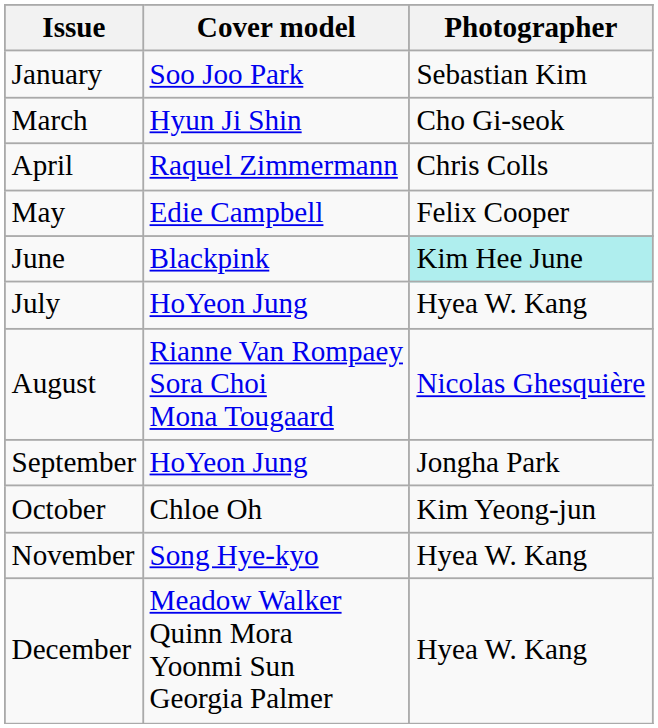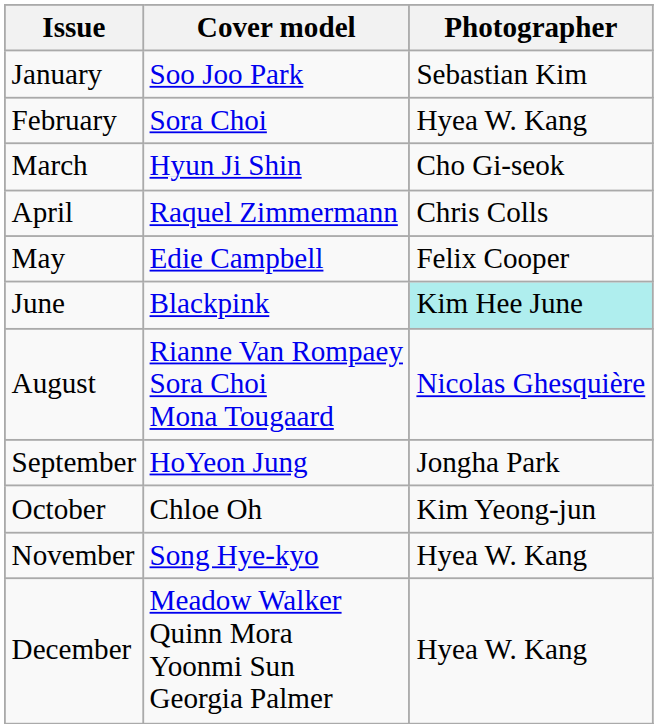 <table class="sortable wikitable">
 <tr>
 <th>Issue</th>
 <th>Cover model</th>
 <th>Photographer</th>
 </tr>
 <tr>
 <td>January</td>
 <td><a href='#'>Soo Joo Park</a></td>
 <td>Sebastian Kim</td>
+</tr>
+<tr>
+<td>February</td>
+<td><a href='#'>Sora Choi</a></td>
+<td>Hyea W. Kang</td>
 </tr>
 <tr>
 <td>March</td>
 <td><a href='#'>Hyun Ji Shin</a></td>
 <td>Cho Gi-seok</td>
 </tr>
 <tr>
 <td>April</td>
 <td><a href='#'>Raquel Zimmermann</a></td>
 <td>Chris Colls</td>
 </tr>
 <tr>
 <td>May</td>
 <td><a href='#'>Edie Campbell</a></td>
 <td>Felix Cooper</td>
 </tr>
 <tr>
 <td>June</td>
 <td><a href='#'>Blackpink</a></td>
 <td style="background: paleturquoise;">Kim Hee June</td>
-</tr>
-<tr>
-<td>July</td>
-<td><a href='#'>HoYeon Jung</a></td>
-<td>Hyea W. Kang</td>
 </tr>
 <tr>
 <td>August</td>
 <td><a href='#'>Rianne Van Rompaey</a><br><a href='#'>Sora Choi</a><br><a href='#'>Mona Tougaard</a></td>
 <td><a href='#'>Nicolas Ghesquière</a></td>
 </tr>
 <tr>
 <td>September</td>
 <td><a href='#'>HoYeon Jung</a></td>
 <td>Jongha Park</td>
 </tr>
 <tr>
 <td>October</td>
 <td>Chloe Oh</td>
 <td>Kim Yeong-jun</td>
 </tr>
 <tr>
 <td>November</td>
 <td><a href='#'>Song Hye-kyo</a></td>
 <td>Hyea W. Kang</td>
 </tr>
 <tr>
 <td>December</td>
 <td><a href='#'>Meadow Walker</a> <br>Quinn Mora<br> Yoonmi Sun <br> Georgia Palmer</td>
 <td>Hyea W. Kang</td>
 </tr>
 <tr>
 </tr>
 </table>
